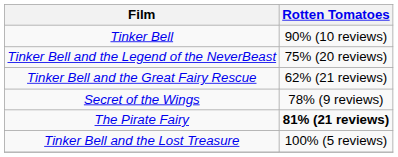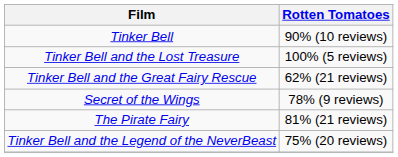 <table class="wikitable" border="1" style="text-align: center;">
 <tr>
 <th>Film</th>
 <th><a href='#'>Rotten Tomatoes</a></th>
 </tr>
 <tr>
 <td><em><a href='#'>Tinker Bell</a></em></td>
 <td>90% (10 reviews)</td>
 </tr>
 <tr>
-<td><em><a href='#'>Tinker Bell and the Legend of the NeverBeast</a></em></td>
-<td>75% (20 reviews)</td>
+<td><em><a href='#'>Tinker Bell and the Lost Treasure</a></em></td>
+<td>100% (5 reviews)</td>
 </tr>
 <tr>
 <td><em><a href='#'>Tinker Bell and the Great Fairy Rescue</a></em></td>
 <td>62% (21 reviews)</td>
 </tr>
 <tr>
 <td><em><a href='#'>Secret of the Wings</a></em></td>
 <td>78% (9 reviews)</td>
 </tr>
 <tr>
 <td><em><a href='#'>The Pirate Fairy</a></em></td>
-<td><strong>81% (21 reviews)</strong></td>
+<td>81% (21 reviews)</td>
 </tr>
 <tr>
-<td><em><a href='#'>Tinker Bell and the Lost Treasure</a></em></td>
-<td>100% (5 reviews)</td>
+<td><em><a href='#'>Tinker Bell and the Legend of the NeverBeast</a></em></td>
+<td>75% (20 reviews)</td>
 </tr>
 <tr>
 </tr>
 </table>
